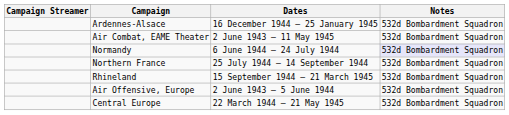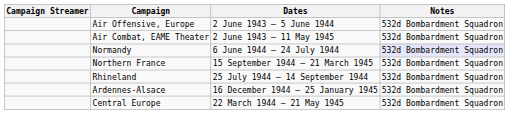 <table class="wikitable">
 <tr style="background:#efefef;">
 <th>Campaign Streamer</th>
 <th>Campaign</th>
 <th>Dates</th>
 <th>Notes</th>
 </tr>
 <tr>
 <td></td>
-<td>Ardennes-Alsace</td>
-<td>16 December 1944 – 25 January 1945</td>
+<td>Air Offensive, Europe</td>
+<td>2 June 1943 – 5 June 1944</td>
 <td>532d Bombardment Squadron</td>
 </tr>
 <tr>
 <td></td>
 <td>Air Combat, EAME Theater</td>
 <td>2 June 1943 – 11 May 1945</td>
 <td>532d Bombardment Squadron</td>
 </tr>
 <tr>
 <td></td>
 <td>Normandy</td>
 <td>6 June 1944 – 24 July 1944</td>
 <td style="background: lavender;">532d Bombardment Squadron</td>
 </tr>
 <tr>
 <td></td>
 <td>Northern France</td>
+<td>15 September 1944 – 21 March 1945</td>
+<td>532d Bombardment Squadron</td>
+</tr>
+<tr>
+<td></td>
+<td>Rhineland</td>
 <td>25 July 1944 – 14 September 1944</td>
 <td>532d Bombardment Squadron</td>
 </tr>
 <tr>
 <td></td>
-<td>Rhineland</td>
-<td>15 September 1944 – 21 March 1945</td>
-<td>532d Bombardment Squadron</td>
-</tr>
-<tr>
-<td></td>
-<td>Air Offensive, Europe</td>
-<td>2 June 1943 – 5 June 1944</td>
+<td>Ardennes-Alsace</td>
+<td>16 December 1944 – 25 January 1945</td>
 <td>532d Bombardment Squadron</td>
 </tr>
 <tr>
 <td></td>
 <td>Central Europe</td>
 <td>22 March 1944 – 21 May 1945</td>
 <td>532d Bombardment Squadron</td>
 </tr>
 </table>
